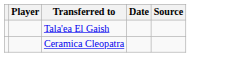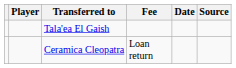 <table class="wikitable plainrowheaders sortable">
 <tr>
 <th></th>
 <th scope="col">Player</th>
 <th>Transferred to</th>
+<th style="width: 65px;">Fee</th>
 <th scope="col">Date</th>
 <th scope="col">Source</th>
 </tr>
 <tr>
 <td align="center"></td>
 <td></td>
 <td> <a href='#'>Tala'ea El Gaish</a></td>
 <td></td>
 <td></td>
+<td></td>
 </tr>
 <tr>
 <td align="center"></td>
 <td></td>
 <td> <a href='#'>Ceramica Cleopatra</a></td>
+<td>Loan return</td>
 <td></td>
 <td></td>
 </tr>
 </table>
